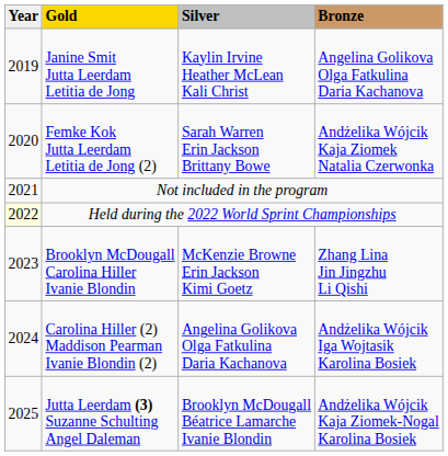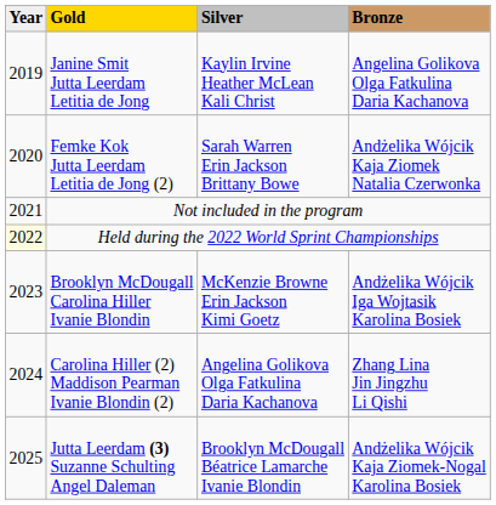 <table class="wikitable">
 <tr align="left" bgcolor="#efefef">
 <td><strong>Year</strong></td>
 <td bgcolor=gold><strong>Gold</strong></td>
 <td bgcolor=silver><strong>Silver</strong></td>
 <td bgcolor=cc9966><strong>Bronze</strong></td>
 </tr>
 <tr>
 <td>2019</td>
 <td><strong></strong> <br> <a href='#'>Janine Smit</a> <br> <a href='#'>Jutta Leerdam</a> <br> <a href='#'>Letitia de Jong</a></td>
 <td><strong></strong> <br> <a href='#'>Kaylin Irvine</a> <br> <a href='#'>Heather McLean</a> <br> <a href='#'>Kali Christ</a></td>
 <td><strong></strong> <br> <a href='#'>Angelina Golikova</a> <br> <a href='#'>Olga Fatkulina</a> <br> <a href='#'>Daria Kachanova</a></td>
 </tr>
 <tr>
 <td>2020</td>
 <td><strong></strong> <br> <a href='#'>Femke Kok</a> <br> <a href='#'>Jutta Leerdam</a> <br> <a href='#'>Letitia de Jong</a> (2)</td>
 <td><strong></strong><br> <a href='#'>Sarah Warren</a> <br> <a href='#'>Erin Jackson</a> <br> <a href='#'>Brittany Bowe</a></td>
 <td><strong></strong> <br> <a href='#'>Andżelika Wójcik</a> <br> <a href='#'>Kaja Ziomek</a> <br> <a href='#'>Natalia Czerwonka</a></td>
 </tr>
 <tr>
 <td>2021</td>
 <td align="center" colspan="3"><em>Not included in the program</em></td>
 </tr>
 <tr>
 <td style="background: lightyellow;">2022</td>
 <td align="center" colspan="3"><em>Held during the <a href='#'>2022 World Sprint Championships</a></em></td>
 </tr>
 <tr>
 <td>2023</td>
 <td><strong></strong> <br> <a href='#'>Brooklyn McDougall</a> <br> <a href='#'>Carolina Hiller</a> <br> <a href='#'>Ivanie Blondin</a></td>
 <td><strong></strong><br> <a href='#'>McKenzie Browne</a> <br> <a href='#'>Erin Jackson</a> <br> <a href='#'>Kimi Goetz</a></td>
-<td><strong></strong> <br> <a href='#'>Zhang Lina</a> <br> <a href='#'>Jin Jingzhu</a> <br> <a href='#'>Li Qishi</a></td>
+<td><strong></strong> <br> <a href='#'>Andżelika Wójcik</a> <br> <a href='#'>Iga Wojtasik</a> <br> <a href='#'>Karolina Bosiek</a></td>
 </tr>
 <tr>
 <td>2024</td>
 <td><strong></strong> <br> <a href='#'>Carolina Hiller</a> (2) <br> <a href='#'>Maddison Pearman</a> <br> <a href='#'>Ivanie Blondin</a> (2)</td>
 <td><strong></strong><br> <a href='#'>Angelina Golikova</a> <br> <a href='#'>Olga Fatkulina</a> <br> <a href='#'>Daria Kachanova</a></td>
-<td><strong></strong> <br> <a href='#'>Andżelika Wójcik</a> <br> <a href='#'>Iga Wojtasik</a> <br> <a href='#'>Karolina Bosiek</a></td>
+<td><strong></strong> <br> <a href='#'>Zhang Lina</a> <br> <a href='#'>Jin Jingzhu</a> <br> <a href='#'>Li Qishi</a></td>
 </tr>
 <tr>
 <td>2025</td>
 <td><strong></strong> <br> <a href='#'>Jutta Leerdam</a> <strong>(3)</strong> <br> <a href='#'>Suzanne Schulting</a> <br> <a href='#'>Angel Daleman</a></td>
 <td><strong></strong> <br> <a href='#'>Brooklyn McDougall</a> <br> <a href='#'>Béatrice Lamarche</a> <br> <a href='#'>Ivanie Blondin</a></td>
 <td><strong></strong> <br> <a href='#'>Andżelika Wójcik</a> <br> <a href='#'>Kaja Ziomek-Nogal</a> <br> <a href='#'>Karolina Bosiek</a></td>
 </tr>
 </table>
